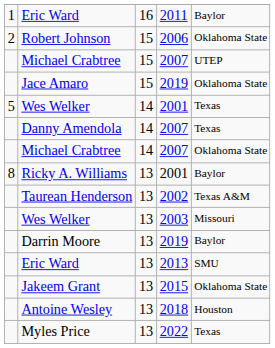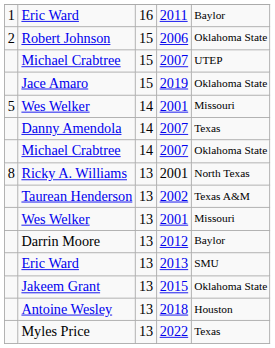 <table class="wikitable">
 <tr>
 </tr>
 <tr>
 <td>1</td>
 <td><a href='#'>Eric Ward</a></td>
 <td>16</td>
 <td><a href='#'>2011</a></td>
 <td style="font-size:80%;">Baylor</td>
 </tr>
 <tr>
 <td>2</td>
 <td><a href='#'>Robert Johnson</a></td>
 <td>15</td>
 <td><a href='#'>2006</a></td>
 <td style="font-size:80%;">Oklahoma State</td>
 </tr>
 <tr>
 <td></td>
 <td><a href='#'>Michael Crabtree</a></td>
 <td>15</td>
 <td><a href='#'>2007</a></td>
 <td style="font-size:80%;">UTEP</td>
 </tr>
 <tr>
 <td></td>
 <td><a href='#'>Jace Amaro</a></td>
 <td>15</td>
 <td><a href='#'>2019</a></td>
 <td style="font-size:80%;">Oklahoma State</td>
 </tr>
 <tr>
 <td>5</td>
 <td><a href='#'>Wes Welker</a></td>
 <td>14</td>
 <td><a href='#'>2001</a></td>
-<td style="font-size:80%;">Texas</td>
+<td style="font-size:80%;">Missouri</td>
 </tr>
 <tr>
 <td></td>
 <td><a href='#'>Danny Amendola</a></td>
 <td>14</td>
 <td><a href='#'>2007</a></td>
 <td style="font-size:80%;">Texas</td>
 </tr>
 <tr>
 <td></td>
 <td><a href='#'>Michael Crabtree</a></td>
 <td>14</td>
 <td><a href='#'>2007</a></td>
 <td style="font-size:80%;">Oklahoma State</td>
 </tr>
 <tr>
 <td>8</td>
 <td><a href='#'>Ricky A. Williams</a></td>
 <td>13</td>
 <td>2001</td>
-<td style="font-size:80%;">Baylor</td>
+<td style="font-size:80%;">North Texas</td>
 </tr>
 <tr>
 <td></td>
 <td><a href='#'>Taurean Henderson</a></td>
 <td>13</td>
 <td><a href='#'>2002</a></td>
 <td style="font-size:80%;">Texas A&M</td>
 </tr>
 <tr>
 <td></td>
 <td><a href='#'>Wes Welker</a></td>
 <td>13</td>
-<td><a href='#'>2003</a></td>
+<td><a href='#'>2001</a></td>
 <td style="font-size:80%;">Missouri</td>
 </tr>
 <tr>
 <td></td>
 <td>Darrin Moore</td>
 <td>13</td>
-<td><a href='#'>2019</a></td>
+<td><a href='#'>2012</a></td>
 <td style="font-size:80%;">Baylor</td>
 </tr>
 <tr>
 <td></td>
 <td><a href='#'>Eric Ward</a></td>
 <td>13</td>
 <td><a href='#'>2013</a></td>
 <td style="font-size:80%;">SMU</td>
 </tr>
 <tr>
 <td></td>
 <td><a href='#'>Jakeem Grant</a></td>
 <td>13</td>
 <td><a href='#'>2015</a></td>
 <td style="font-size:80%;">Oklahoma State</td>
 </tr>
 <tr>
 <td></td>
 <td><a href='#'>Antoine Wesley</a></td>
 <td>13</td>
 <td><a href='#'>2018</a></td>
 <td style="font-size:80%;">Houston</td>
 </tr>
 <tr>
 <td></td>
 <td>Myles Price</td>
 <td>13</td>
 <td><a href='#'>2022</a></td>
 <td style="font-size:80%;">Texas</td>
 </tr>
 </table>
